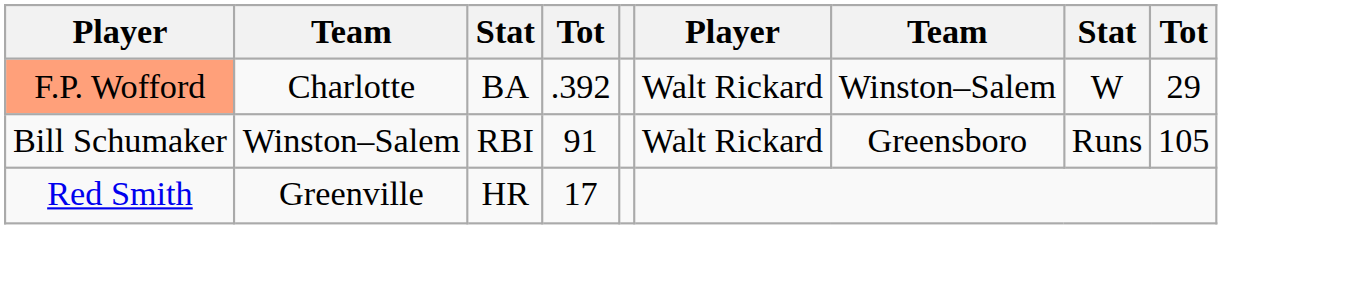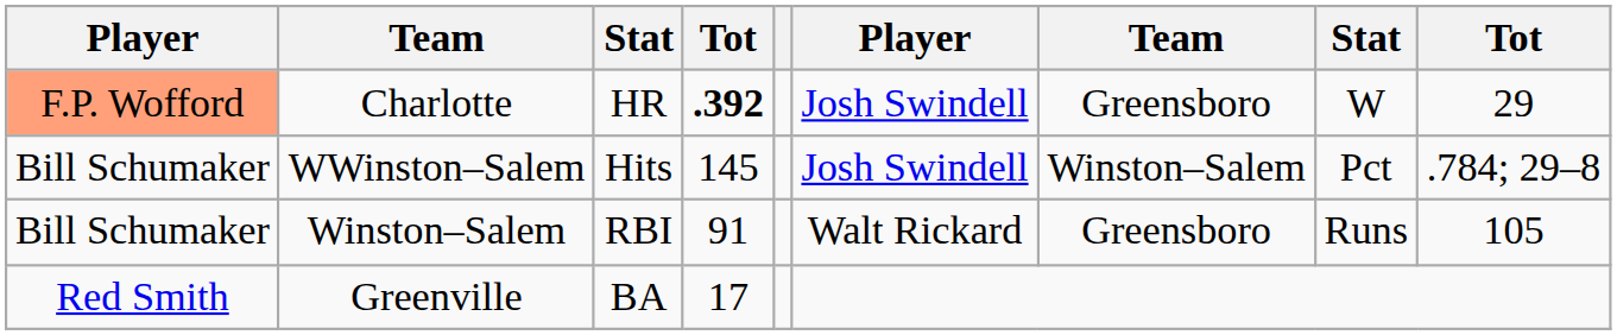 <table class="wikitable" style="text-align:center">
 <tr>
 <th>Player</th>
 <th>Team</th>
 <th>Stat</th>
 <th>Tot</th>
 <th></th>
 <th>Player</th>
 <th>Team</th>
 <th>Stat</th>
 <th>Tot</th>
 </tr>
 <tr>
 <td style="background: lightsalmon;">F.P. Wofford</td>
 <td>Charlotte</td>
-<td>BA</td>
-<td>.392</td>
+<td>HR</td>
+<td><strong>.392</strong></td>
 <td></td>
-<td>Walt Rickard</td>
-<td>Winston–Salem</td>
+<td><a href='#'>Josh Swindell</a></td>
+<td>Greensboro</td>
 <td>W</td>
 <td>29</td>
+</tr>
+<tr>
+<td>Bill Schumaker</td>
+<td>WWinston–Salem</td>
+<td>Hits</td>
+<td>145</td>
+<td></td>
+<td><a href='#'>Josh Swindell</a></td>
+<td>Winston–Salem</td>
+<td>Pct</td>
+<td>.784; 29–8</td>
 </tr>
 <tr>
 <td>Bill Schumaker</td>
 <td>Winston–Salem</td>
 <td>RBI</td>
 <td>91</td>
 <td></td>
 <td>Walt Rickard</td>
 <td>Greensboro</td>
 <td>Runs</td>
 <td>105</td>
 </tr>
 <tr>
 <td><a href='#'>Red Smith</a></td>
 <td>Greenville</td>
-<td>HR</td>
+<td>BA</td>
 <td>17</td>
 <td></td>
 </tr>
 </table>
